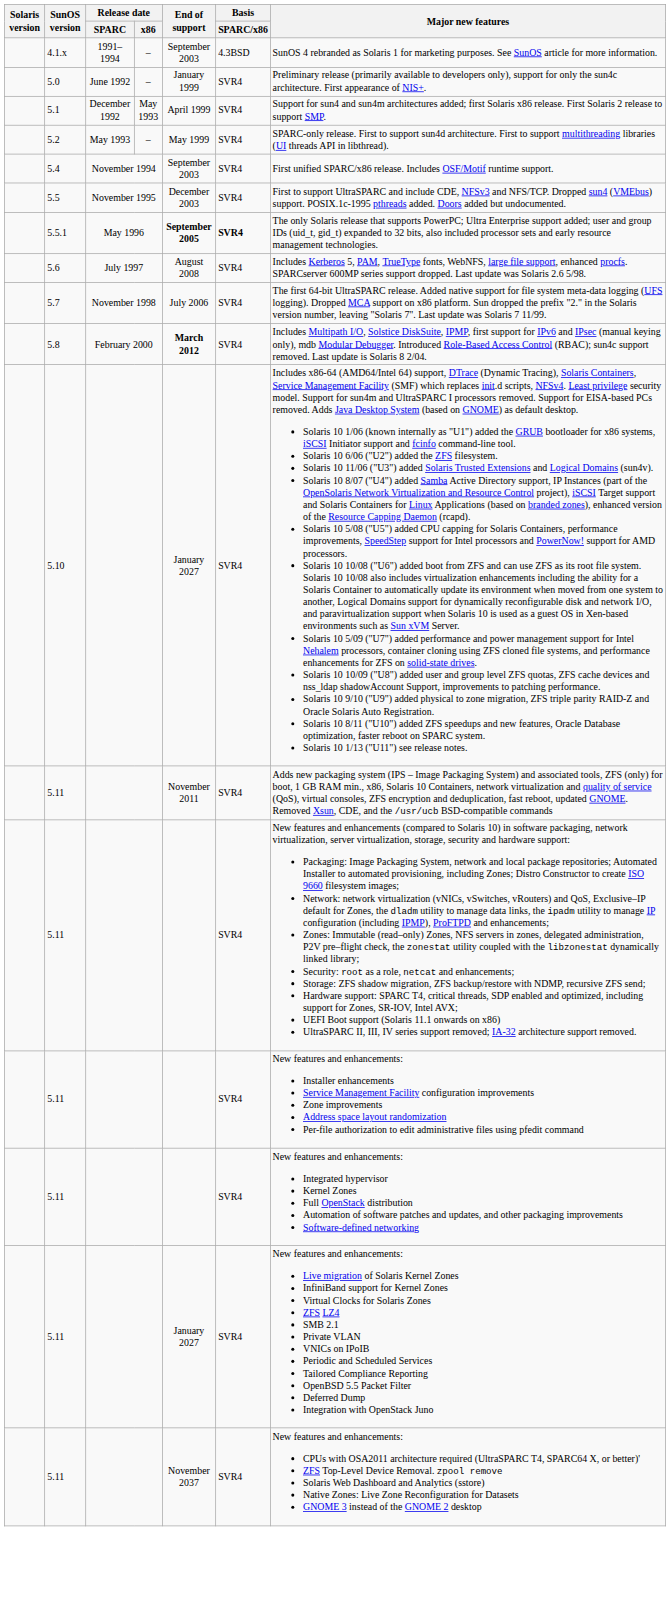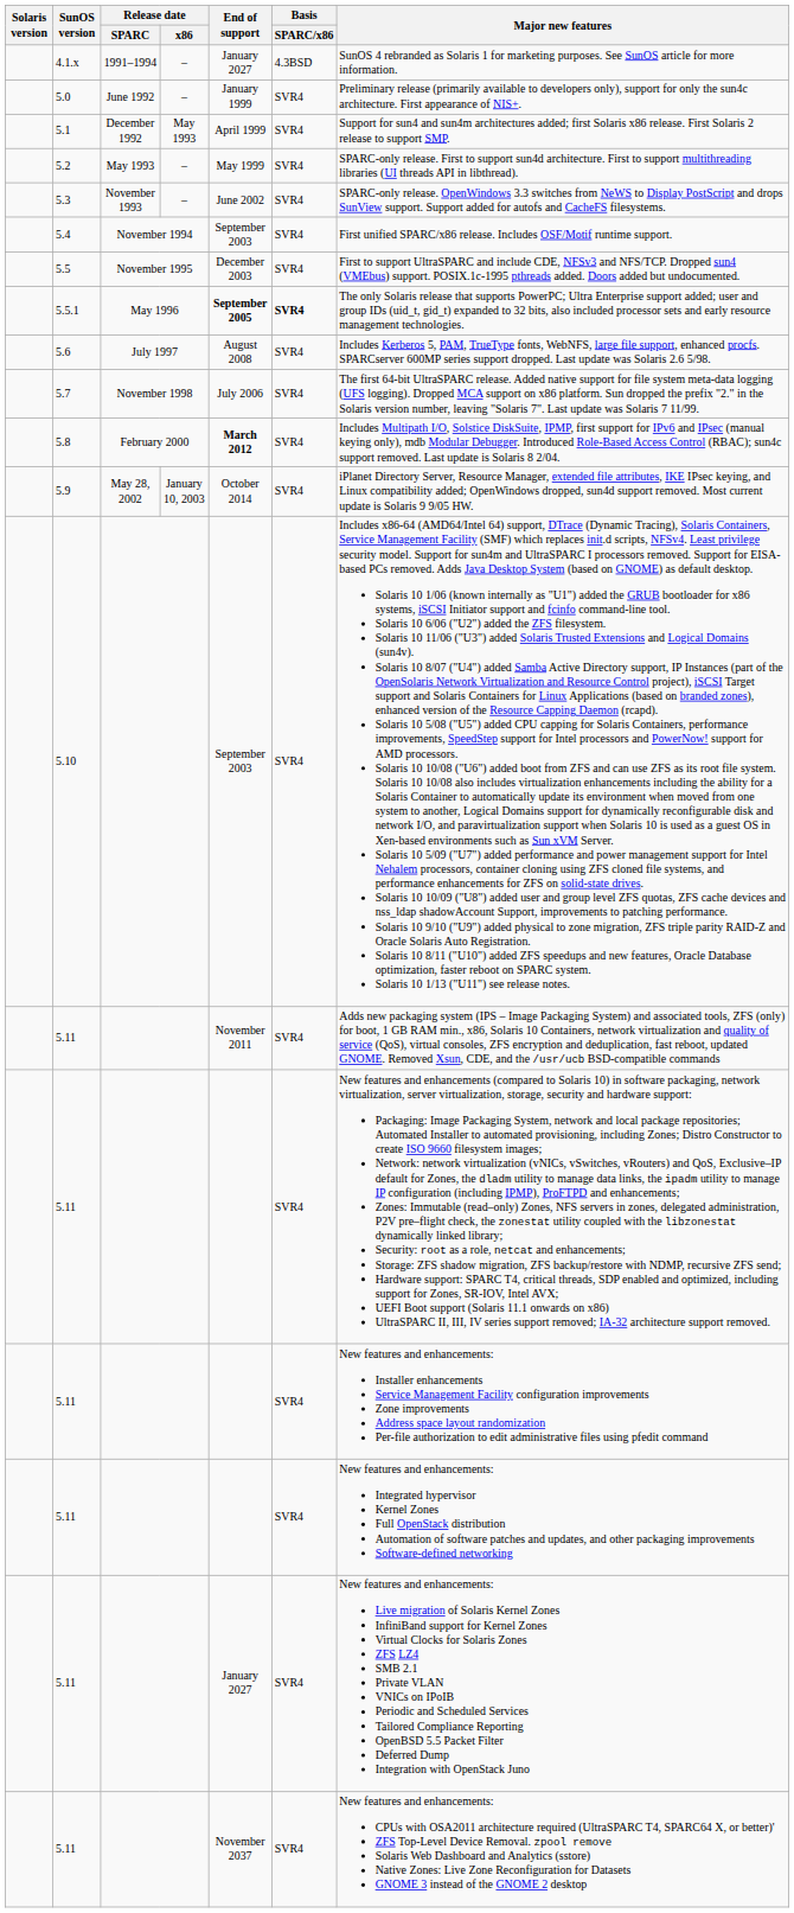 <table class="wikitable" style="font-size: small;">
 <tr>
 <th rowspan=2>Solaris version</th>
 <th rowspan=2>SunOS version</th>
 <th colspan=2>Release date</th>
 <th rowspan="2">End of support</th>
 <th>Basis</th>
 <th rowspan=2>Major new features</th>
 </tr>
 <tr>
 <th>SPARC</th>
 <th>x86</th>
 <th>SPARC/x86</th>
 </tr>
 <tr>
 <td></td>
 <td>4.1.x</td>
 <td align=center>1991–1994</td>
 <td align=center>–</td>
-<td align=center>September 2003</td>
+<td align=center>January 2027</td>
 <td>4.3BSD</td>
 <td>SunOS 4 rebranded as Solaris 1 for marketing purposes. See <a href='#'>SunOS</a> article for more information.</td>
 </tr>
 <tr>
 <td></td>
 <td>5.0</td>
 <td align=center>June 1992</td>
 <td align=center>–</td>
 <td align=center>January 1999</td>
 <td>SVR4</td>
 <td>Preliminary release (primarily available to developers only), support for only the sun4c architecture. First appearance of <a href='#'>NIS+</a>.</td>
 </tr>
 <tr>
 <td></td>
 <td>5.1</td>
 <td align=center>December 1992</td>
 <td align=center>May 1993</td>
 <td align=center>April 1999</td>
 <td>SVR4</td>
 <td>Support for sun4 and sun4m architectures added; first Solaris x86 release. First Solaris 2 release to support <a href='#'>SMP</a>.</td>
 </tr>
 <tr>
 <td></td>
 <td>5.2</td>
 <td align=center>May 1993</td>
 <td align=center>–</td>
 <td align=center>May 1999</td>
 <td>SVR4</td>
 <td>SPARC-only release. First to support sun4d architecture. First to support <a href='#'>multithreading</a> libraries (<a href='#'>UI</a> threads API in libthread).</td>
+</tr>
+<tr>
+<td></td>
+<td>5.3</td>
+<td align=center>November 1993</td>
+<td align=center>–</td>
+<td align=center>June 2002</td>
+<td>SVR4</td>
+<td>SPARC-only release. <a href='#'>OpenWindows</a> 3.3 switches from <a href='#'>NeWS</a> to <a href='#'>Display PostScript</a> and drops <a href='#'>SunView</a> support. Support added for autofs and <a href='#'>CacheFS</a> filesystems.</td>
 </tr>
 <tr>
 <td></td>
 <td>5.4</td>
 <td colspan="2" style="text-align:center;">November 1994</td>
 <td align=center>September 2003</td>
 <td>SVR4</td>
 <td>First unified SPARC/x86 release. Includes <a href='#'>OSF/Motif</a> runtime support.</td>
 </tr>
 <tr>
 <td></td>
 <td>5.5</td>
 <td colspan="2" style="text-align:center;">November 1995</td>
 <td align=center>December 2003</td>
 <td>SVR4</td>
 <td>First to support UltraSPARC and include CDE, <a href='#'>NFSv3</a> and NFS/TCP. Dropped <a href='#'>sun4</a> (<a href='#'>VMEbus</a>) support. POSIX.1c-1995 <a href='#'>pthreads</a> added. <a href='#'>Doors</a> added but undocumented.</td>
 </tr>
 <tr>
 <td></td>
 <td>5.5.1</td>
 <td colspan="2" style="text-align:center;">May 1996</td>
 <td align=center><strong>September 2005</strong></td>
 <td><strong>SVR4</strong></td>
 <td>The only Solaris release that supports PowerPC; Ultra Enterprise support added; user and group IDs (uid_t, gid_t) expanded to 32 bits, also included processor sets and early resource management technologies.</td>
 </tr>
 <tr>
 <td></td>
 <td>5.6</td>
 <td colspan="2" style="text-align:center;">July 1997</td>
 <td align=center>August 2008</td>
 <td>SVR4</td>
 <td>Includes <a href='#'>Kerberos</a> 5, <a href='#'>PAM</a>, <a href='#'>TrueType</a> fonts, WebNFS, <a href='#'>large file support</a>, enhanced <a href='#'>procfs</a>. SPARCserver 600MP series support dropped. Last update was Solaris 2.6 5/98.</td>
 </tr>
 <tr>
 <td></td>
 <td>5.7</td>
 <td colspan="2" style="text-align:center;">November 1998</td>
 <td align=center>July 2006</td>
 <td>SVR4</td>
 <td>The first 64-bit UltraSPARC release. Added native support for file system meta-data logging (<a href='#'>UFS</a> logging). Dropped <a href='#'>MCA</a> support on x86 platform. Sun dropped the prefix "2." in the Solaris version number, leaving "Solaris 7". Last update was Solaris 7 11/99.</td>
 </tr>
 <tr>
 <td></td>
 <td>5.8</td>
 <td colspan="2" style="text-align:center;">February 2000</td>
 <td align=center><strong>March 2012</strong></td>
 <td>SVR4</td>
 <td>Includes <a href='#'>Multipath I/O</a>, <a href='#'>Solstice DiskSuite</a>, <a href='#'>IPMP</a>, first support for <a href='#'>IPv6</a> and <a href='#'>IPsec</a> (manual keying only), mdb <a href='#'>Modular Debugger</a>. Introduced <a href='#'>Role-Based Access Control</a> (RBAC); sun4c support removed. Last update is Solaris 8 2/04.</td>
 </tr>
 <tr>
 <td></td>
+<td>5.9</td>
+<td align=center>May 28, 2002</td>
+<td align=center>January 10, 2003</td>
+<td align=center>October 2014</td>
+<td>SVR4</td>
+<td>iPlanet Directory Server, Resource Manager, <a href='#'>extended file attributes</a>, <a href='#'>IKE</a> IPsec keying, and Linux compatibility added; OpenWindows dropped, sun4d support removed. Most current update is Solaris 9 9/05 HW.</td>
+</tr>
+<tr>
+<td></td>
 <td>5.10</td>
 <td colspan="2" style="text-align:center;"></td>
-<td align=center>January 2027</td>
+<td align=center>September 2003</td>
 <td>SVR4</td>
 <td>Includes x86-64 (AMD64/Intel 64) support, <a href='#'>DTrace</a> (Dynamic Tracing), <a href='#'>Solaris Containers</a>, <a href='#'>Service Management Facility</a> (SMF) which replaces <a href='#'>init</a>.d scripts, <a href='#'>NFSv4</a>. <a href='#'>Least privilege</a> security model. Support for sun4m and UltraSPARC I processors removed. Support for EISA-based PCs removed. Adds <a href='#'>Java Desktop System</a> (based on <a href='#'>GNOME</a>) as default desktop.<br><ul><li>Solaris 10 1/06 (known internally as "U1") added the <a href='#'>GRUB</a> bootloader for x86 systems, <a href='#'>iSCSI</a> Initiator support and <a href='#'>fcinfo</a> command-line tool.</li><li>Solaris 10 6/06 ("U2") added the <a href='#'>ZFS</a> filesystem.</li><li>Solaris 10 11/06 ("U3") added <a href='#'>Solaris Trusted Extensions</a> and <a href='#'>Logical Domains</a> (sun4v).</li><li>Solaris 10 8/07 ("U4") added <a href='#'>Samba</a> Active Directory support, IP Instances (part of the <a href='#'>OpenSolaris Network Virtualization and Resource Control</a> project), <a href='#'>iSCSI</a> Target support and Solaris Containers for <a href='#'>Linux</a> Applications (based on <a href='#'>branded zones</a>), enhanced version of the <a href='#'>Resource Capping Daemon</a> (rcapd).</li><li>Solaris 10 5/08 ("U5") added CPU capping for Solaris Containers, performance improvements, <a href='#'>SpeedStep</a> support for Intel processors and <a href='#'>PowerNow!</a> support for AMD processors.</li><li>Solaris 10 10/08 ("U6") added boot from ZFS and can use ZFS as its root file system. Solaris 10 10/08 also includes virtualization enhancements including the ability for a Solaris Container to automatically update its environment when moved from one system to another, Logical Domains support for dynamically reconfigurable disk and network I/O, and paravirtualization support when Solaris 10 is used as a guest OS in Xen-based environments such as <a href='#'>Sun xVM</a> Server.</li><li>Solaris 10 5/09 ("U7") added performance and power management support for Intel <a href='#'>Nehalem</a> processors, container cloning using ZFS cloned file systems, and performance enhancements for ZFS on <a href='#'>solid-state drives</a>.</li><li>Solaris 10 10/09 ("U8") added user and group level ZFS quotas, ZFS cache devices and nss_ldap shadowAccount Support, improvements to patching performance.</li><li>Solaris 10 9/10 ("U9") added physical to zone migration, ZFS triple parity RAID-Z and Oracle Solaris Auto Registration.</li><li>Solaris 10 8/11 ("U10") added ZFS speedups and new features, Oracle Database optimization, faster reboot on SPARC system.</li><li>Solaris 10 1/13 ("U11") see release notes.</li></ul></td>
 </tr>
 <tr>
 <td></td>
 <td>5.11</td>
 <td colspan="2" style="text-align:center;"></td>
 <td align=center>November 2011</td>
 <td>SVR4</td>
 <td>Adds new packaging system (IPS – Image Packaging System) and associated tools, ZFS (only) for boot, 1 GB RAM min., x86, Solaris 10 Containers, network virtualization and <a href='#'>quality of service</a> (QoS), virtual consoles, ZFS encryption and deduplication, fast reboot, updated <a href='#'>GNOME</a>. Removed <a href='#'>Xsun</a>, CDE, and the <code>/usr/ucb</code> BSD-compatible commands</td>
 </tr>
 <tr>
 <td></td>
 <td>5.11</td>
 <td colspan="2" style="text-align:center;"></td>
 <td></td>
 <td>SVR4</td>
 <td>New features and enhancements (compared to Solaris 10) in software packaging, network virtualization, server virtualization, storage, security and hardware support:<br><ul><li>Packaging: Image Packaging System, network and local package repositories; Automated Installer to automated provisioning, including Zones; Distro Constructor to create <a href='#'>ISO 9660</a> filesystem images;</li><li>Network: network virtualization (vNICs, vSwitches, vRouters) and QoS, Exclusive–IP default for Zones, the <code>dladm</code> utility to manage data links, the <code>ipadm</code> utility to manage <a href='#'>IP</a> configuration (including <a href='#'>IPMP</a>), <a href='#'>ProFTPD</a> and enhancements;</li><li>Zones: Immutable (read–only) Zones, NFS servers in zones, delegated administration, P2V pre–flight check, the <code>zonestat</code> utility coupled with the <code>libzonestat</code> dynamically linked library;</li><li>Security: <code>root</code> as a role, <code>netcat</code> and enhancements;</li><li>Storage: ZFS shadow migration, ZFS backup/restore with NDMP, recursive ZFS send;</li><li>Hardware support: SPARC T4, critical threads, SDP enabled and optimized, including support for Zones, SR-IOV, Intel AVX;</li><li>UEFI Boot support (Solaris 11.1 onwards on x86)</li><li>UltraSPARC II, III, IV series support removed; <a href='#'>IA-32</a> architecture support removed.</li></ul></td>
 </tr>
 <tr>
 <td></td>
 <td>5.11</td>
 <td colspan="2" style="text-align:center;"></td>
 <td></td>
 <td>SVR4</td>
 <td>New features and enhancements:<br><ul><li>Installer enhancements</li><li><a href='#'>Service Management Facility</a> configuration improvements</li><li>Zone improvements</li><li><a href='#'>Address space layout randomization</a></li><li>Per-file authorization to edit administrative files using pfedit command</li></ul></td>
 </tr>
 <tr>
 <td></td>
 <td>5.11</td>
 <td colspan="2" style="text-align:center;"></td>
 <td></td>
 <td>SVR4</td>
 <td>New features and enhancements:<br><ul><li>Integrated hypervisor</li><li>Kernel Zones</li><li>Full <a href='#'>OpenStack</a> distribution</li><li>Automation of software patches and updates, and other packaging improvements</li><li><a href='#'>Software-defined networking</a></li></ul></td>
 </tr>
 <tr>
 <td></td>
 <td>5.11</td>
 <td colspan="2" style="text-align:center;"></td>
 <td align=center>January 2027</td>
 <td>SVR4</td>
 <td>New features and enhancements:<br><ul><li><a href='#'>Live migration</a> of Solaris Kernel Zones</li><li>InfiniBand support for Kernel Zones</li><li>Virtual Clocks for Solaris Zones</li><li><a href='#'>ZFS</a> <a href='#'>LZ4</a></li><li>SMB 2.1</li><li>Private VLAN</li><li>VNICs on IPoIB</li><li>Periodic and Scheduled Services</li><li>Tailored Compliance Reporting</li><li>OpenBSD 5.5 Packet Filter</li><li>Deferred Dump</li><li>Integration with OpenStack Juno</li></ul></td>
 </tr>
 <tr>
 <td></td>
 <td>5.11</td>
 <td colspan="2" style="text-align:center;"></td>
 <td align=center>November 2037</td>
 <td>SVR4</td>
 <td>New features and enhancements:<br><ul><li>CPUs with OSA2011 architecture required (UltraSPARC T4, SPARC64 X, or better)'</li><li><a href='#'>ZFS</a> Top-Level Device Removal. <code>zpool remove</code></li><li>Solaris Web Dashboard and Analytics (sstore)</li><li>Native Zones: Live Zone Reconfiguration for Datasets</li><li><a href='#'>GNOME 3</a> instead of the <a href='#'>GNOME 2</a> desktop</li></ul></td>
 </tr>
 </table>
